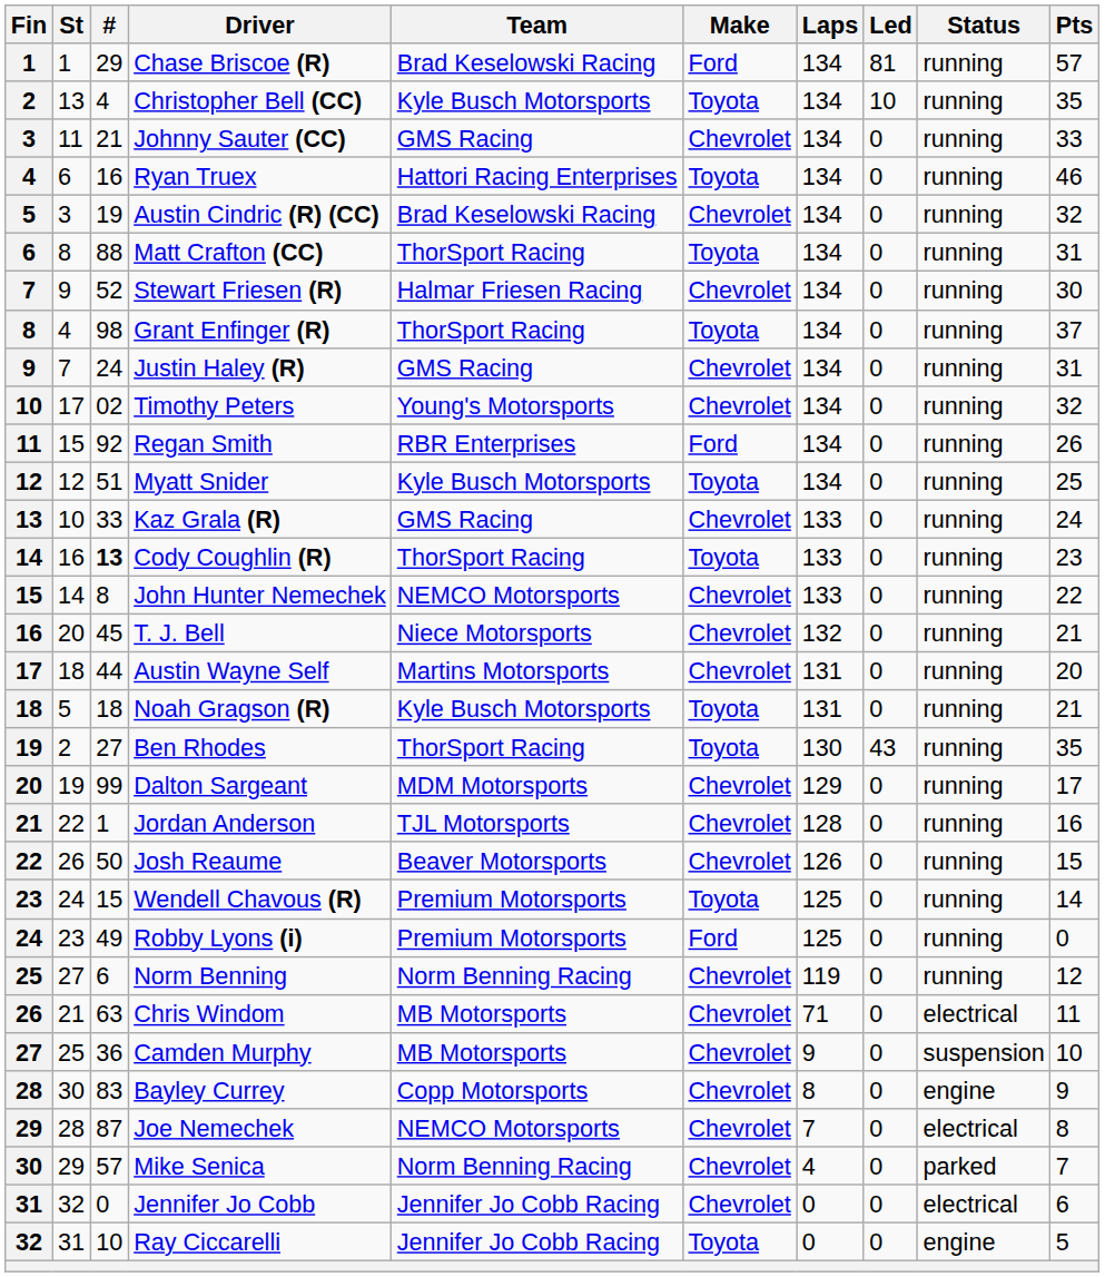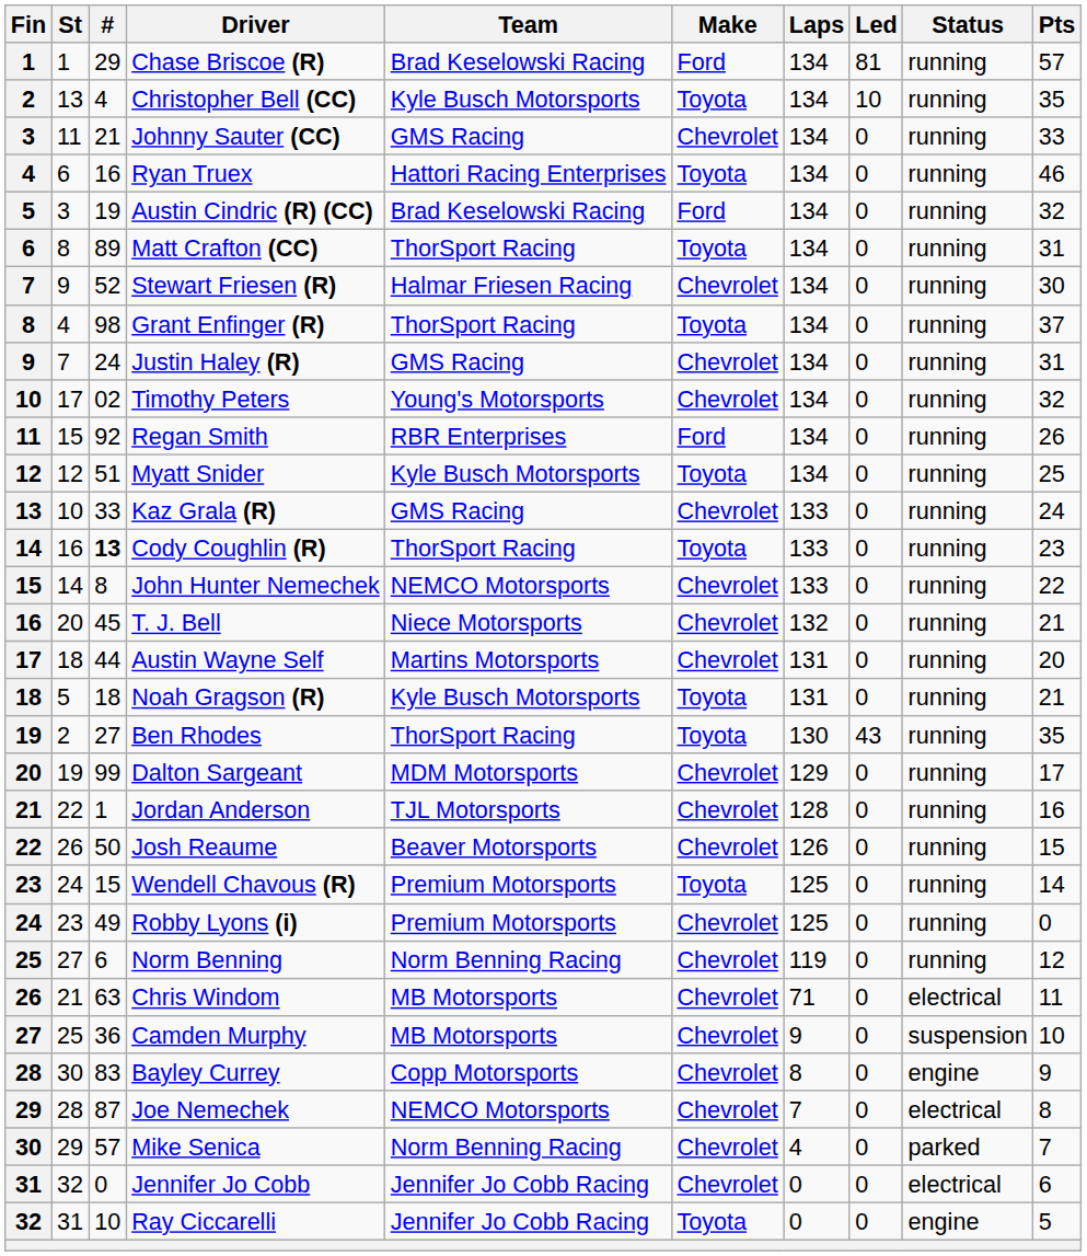 <table class="wikitable" style="font-size:95%">
 <tr>
 <th>Fin</th>
 <th>St</th>
 <th>#</th>
 <th>Driver</th>
 <th>Team</th>
 <th>Make</th>
 <th>Laps</th>
 <th>Led</th>
 <th>Status</th>
 <th>Pts</th>
 </tr>
 <tr>
 <th>1</th>
 <td>1</td>
 <td>29</td>
 <td><a href='#'>Chase Briscoe</a> <strong>(R)</strong></td>
 <td><a href='#'>Brad Keselowski Racing</a></td>
 <td><a href='#'>Ford</a></td>
 <td>134</td>
 <td>81</td>
 <td>running</td>
 <td>57</td>
 </tr>
 <tr>
 <th>2</th>
 <td>13</td>
 <td>4</td>
 <td><a href='#'>Christopher Bell</a> <strong>(CC)</strong></td>
 <td><a href='#'>Kyle Busch Motorsports</a></td>
 <td><a href='#'>Toyota</a></td>
 <td>134</td>
 <td>10</td>
 <td>running</td>
 <td>35</td>
 </tr>
 <tr>
 <th>3</th>
 <td>11</td>
 <td>21</td>
 <td><a href='#'>Johnny Sauter</a> <strong>(CC)</strong></td>
 <td><a href='#'>GMS Racing</a></td>
 <td><a href='#'>Chevrolet</a></td>
 <td>134</td>
 <td>0</td>
 <td>running</td>
 <td>33</td>
 </tr>
 <tr>
 <th>4</th>
 <td>6</td>
 <td>16</td>
 <td><a href='#'>Ryan Truex</a></td>
 <td><a href='#'>Hattori Racing Enterprises</a></td>
 <td><a href='#'>Toyota</a></td>
 <td>134</td>
 <td>0</td>
 <td>running</td>
 <td>46</td>
 </tr>
 <tr>
 <th>5</th>
 <td>3</td>
 <td>19</td>
 <td><a href='#'>Austin Cindric</a> <strong>(R) (CC)</strong></td>
 <td><a href='#'>Brad Keselowski Racing</a></td>
-<td><a href='#'>Chevrolet</a></td>
+<td><a href='#'>Ford</a></td>
 <td>134</td>
 <td>0</td>
 <td>running</td>
 <td>32</td>
 </tr>
 <tr>
 <th>6</th>
 <td>8</td>
-<td>88</td>
+<td>89</td>
 <td><a href='#'>Matt Crafton</a> <strong>(CC)</strong></td>
 <td><a href='#'>ThorSport Racing</a></td>
 <td><a href='#'>Toyota</a></td>
 <td>134</td>
 <td>0</td>
 <td>running</td>
 <td>31</td>
 </tr>
 <tr>
 <th>7</th>
 <td>9</td>
 <td>52</td>
 <td><a href='#'>Stewart Friesen</a> <strong>(R)</strong></td>
 <td><a href='#'>Halmar Friesen Racing</a></td>
 <td><a href='#'>Chevrolet</a></td>
 <td>134</td>
 <td>0</td>
 <td>running</td>
 <td>30</td>
 </tr>
 <tr>
 <th>8</th>
 <td>4</td>
 <td>98</td>
 <td><a href='#'>Grant Enfinger</a> <strong>(R)</strong></td>
 <td><a href='#'>ThorSport Racing</a></td>
 <td><a href='#'>Toyota</a></td>
 <td>134</td>
 <td>0</td>
 <td>running</td>
 <td>37</td>
 </tr>
 <tr>
 <th>9</th>
 <td>7</td>
 <td>24</td>
 <td><a href='#'>Justin Haley</a> <strong>(R)</strong></td>
 <td><a href='#'>GMS Racing</a></td>
 <td><a href='#'>Chevrolet</a></td>
 <td>134</td>
 <td>0</td>
 <td>running</td>
 <td>31</td>
 </tr>
 <tr>
 <th>10</th>
 <td>17</td>
 <td>02</td>
 <td><a href='#'>Timothy Peters</a></td>
 <td><a href='#'>Young's Motorsports</a></td>
 <td><a href='#'>Chevrolet</a></td>
 <td>134</td>
 <td>0</td>
 <td>running</td>
 <td>32</td>
 </tr>
 <tr>
 <th>11</th>
 <td>15</td>
 <td>92</td>
 <td><a href='#'>Regan Smith</a></td>
 <td><a href='#'>RBR Enterprises</a></td>
 <td><a href='#'>Ford</a></td>
 <td>134</td>
 <td>0</td>
 <td>running</td>
 <td>26</td>
 </tr>
 <tr>
 <th>12</th>
 <td>12</td>
 <td>51</td>
 <td><a href='#'>Myatt Snider</a></td>
 <td><a href='#'>Kyle Busch Motorsports</a></td>
 <td><a href='#'>Toyota</a></td>
 <td>134</td>
 <td>0</td>
 <td>running</td>
 <td>25</td>
 </tr>
 <tr>
 <th>13</th>
 <td>10</td>
 <td>33</td>
 <td><a href='#'>Kaz Grala</a> <strong>(R)</strong></td>
 <td><a href='#'>GMS Racing</a></td>
 <td><a href='#'>Chevrolet</a></td>
 <td>133</td>
 <td>0</td>
 <td>running</td>
 <td>24</td>
 </tr>
 <tr>
 <th>14</th>
 <td>16</td>
 <td><strong>13</strong></td>
 <td><a href='#'>Cody Coughlin</a> <strong>(R)</strong></td>
 <td><a href='#'>ThorSport Racing</a></td>
 <td><a href='#'>Toyota</a></td>
 <td>133</td>
 <td>0</td>
 <td>running</td>
 <td>23</td>
 </tr>
 <tr>
 <th>15</th>
 <td>14</td>
 <td>8</td>
 <td><a href='#'>John Hunter Nemechek</a></td>
 <td><a href='#'>NEMCO Motorsports</a></td>
 <td><a href='#'>Chevrolet</a></td>
 <td>133</td>
 <td>0</td>
 <td>running</td>
 <td>22</td>
 </tr>
 <tr>
 <th>16</th>
 <td>20</td>
 <td>45</td>
 <td><a href='#'>T. J. Bell</a></td>
 <td><a href='#'>Niece Motorsports</a></td>
 <td><a href='#'>Chevrolet</a></td>
 <td>132</td>
 <td>0</td>
 <td>running</td>
 <td>21</td>
 </tr>
 <tr>
 <th>17</th>
 <td>18</td>
 <td>44</td>
 <td><a href='#'>Austin Wayne Self</a></td>
 <td><a href='#'>Martins Motorsports</a></td>
 <td><a href='#'>Chevrolet</a></td>
 <td>131</td>
 <td>0</td>
 <td>running</td>
 <td>20</td>
 </tr>
 <tr>
 <th>18</th>
 <td>5</td>
 <td>18</td>
 <td><a href='#'>Noah Gragson</a> <strong>(R)</strong></td>
 <td><a href='#'>Kyle Busch Motorsports</a></td>
 <td><a href='#'>Toyota</a></td>
 <td>131</td>
 <td>0</td>
 <td>running</td>
 <td>21</td>
 </tr>
 <tr>
 <th>19</th>
 <td>2</td>
 <td>27</td>
 <td><a href='#'>Ben Rhodes</a></td>
 <td><a href='#'>ThorSport Racing</a></td>
 <td><a href='#'>Toyota</a></td>
 <td>130</td>
 <td>43</td>
 <td>running</td>
 <td>35</td>
 </tr>
 <tr>
 <th>20</th>
 <td>19</td>
 <td>99</td>
 <td><a href='#'>Dalton Sargeant</a></td>
 <td><a href='#'>MDM Motorsports</a></td>
 <td><a href='#'>Chevrolet</a></td>
 <td>129</td>
 <td>0</td>
 <td>running</td>
 <td>17</td>
 </tr>
 <tr>
 <th>21</th>
 <td>22</td>
 <td>1</td>
 <td><a href='#'>Jordan Anderson</a></td>
 <td><a href='#'>TJL Motorsports</a></td>
 <td><a href='#'>Chevrolet</a></td>
 <td>128</td>
 <td>0</td>
 <td>running</td>
 <td>16</td>
 </tr>
 <tr>
 <th>22</th>
 <td>26</td>
 <td>50</td>
 <td><a href='#'>Josh Reaume</a></td>
 <td><a href='#'>Beaver Motorsports</a></td>
 <td><a href='#'>Chevrolet</a></td>
 <td>126</td>
 <td>0</td>
 <td>running</td>
 <td>15</td>
 </tr>
 <tr>
 <th>23</th>
 <td>24</td>
 <td>15</td>
 <td><a href='#'>Wendell Chavous</a> <strong>(R)</strong></td>
 <td><a href='#'>Premium Motorsports</a></td>
 <td><a href='#'>Toyota</a></td>
 <td>125</td>
 <td>0</td>
 <td>running</td>
 <td>14</td>
 </tr>
 <tr>
 <th>24</th>
 <td>23</td>
 <td>49</td>
 <td><a href='#'>Robby Lyons</a> <strong>(i)</strong></td>
 <td><a href='#'>Premium Motorsports</a></td>
-<td><a href='#'>Ford</a></td>
+<td><a href='#'>Chevrolet</a></td>
 <td>125</td>
 <td>0</td>
 <td>running</td>
 <td>0</td>
 </tr>
 <tr>
 <th>25</th>
 <td>27</td>
 <td>6</td>
 <td><a href='#'>Norm Benning</a></td>
 <td><a href='#'>Norm Benning Racing</a></td>
 <td><a href='#'>Chevrolet</a></td>
 <td>119</td>
 <td>0</td>
 <td>running</td>
 <td>12</td>
 </tr>
 <tr>
 <th>26</th>
 <td>21</td>
 <td>63</td>
 <td><a href='#'>Chris Windom</a></td>
 <td><a href='#'>MB Motorsports</a></td>
 <td><a href='#'>Chevrolet</a></td>
 <td>71</td>
 <td>0</td>
 <td>electrical</td>
 <td>11</td>
 </tr>
 <tr>
 <th>27</th>
 <td>25</td>
 <td>36</td>
 <td><a href='#'>Camden Murphy</a></td>
 <td><a href='#'>MB Motorsports</a></td>
 <td><a href='#'>Chevrolet</a></td>
 <td>9</td>
 <td>0</td>
 <td>suspension</td>
 <td>10</td>
 </tr>
 <tr>
 <th>28</th>
 <td>30</td>
 <td>83</td>
 <td><a href='#'>Bayley Currey</a></td>
 <td><a href='#'>Copp Motorsports</a></td>
 <td><a href='#'>Chevrolet</a></td>
 <td>8</td>
 <td>0</td>
 <td>engine</td>
 <td>9</td>
 </tr>
 <tr>
 <th>29</th>
 <td>28</td>
 <td>87</td>
 <td><a href='#'>Joe Nemechek</a></td>
 <td><a href='#'>NEMCO Motorsports</a></td>
 <td><a href='#'>Chevrolet</a></td>
 <td>7</td>
 <td>0</td>
 <td>electrical</td>
 <td>8</td>
 </tr>
 <tr>
 <th>30</th>
 <td>29</td>
 <td>57</td>
 <td><a href='#'>Mike Senica</a></td>
 <td><a href='#'>Norm Benning Racing</a></td>
 <td><a href='#'>Chevrolet</a></td>
 <td>4</td>
 <td>0</td>
 <td>parked</td>
 <td>7</td>
 </tr>
 <tr>
 <th>31</th>
 <td>32</td>
 <td>0</td>
 <td><a href='#'>Jennifer Jo Cobb</a></td>
 <td><a href='#'>Jennifer Jo Cobb Racing</a></td>
 <td><a href='#'>Chevrolet</a></td>
 <td>0</td>
 <td>0</td>
 <td>electrical</td>
 <td>6</td>
 </tr>
 <tr>
 <th>32</th>
 <td>31</td>
 <td>10</td>
 <td><a href='#'>Ray Ciccarelli</a></td>
 <td><a href='#'>Jennifer Jo Cobb Racing</a></td>
 <td><a href='#'>Toyota</a></td>
 <td>0</td>
 <td>0</td>
 <td>engine</td>
 <td>5</td>
 </tr>
 <tr>
 <th colspan="10"></th>
 </tr>
 </table>
